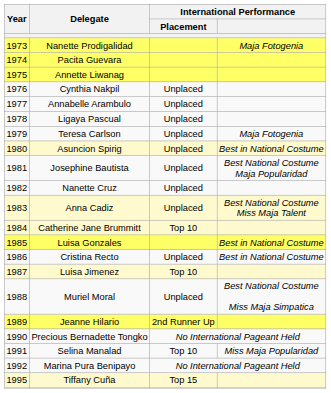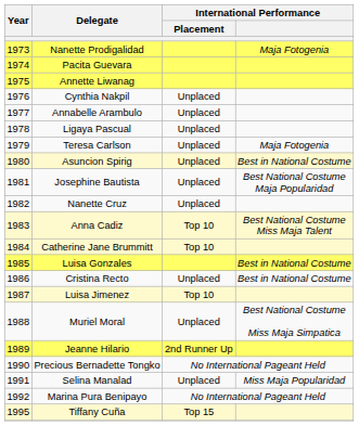 <table class="wikitable" style="font-size: 95%; text-align:center">
 <tr>
 <th rowspan="2">Year</th>
 <th rowspan="2">Delegate</th>
 <th colspan="2">International Performance</th>
 </tr>
 <tr>
 <th>Placement</th>
 <th></th>
 </tr>
 <tr>
 <th colspan="5"></th>
 </tr>
 <tr style="background:#FFFF66;">
 <td>1973</td>
 <td>Nanette Prodigalidad</td>
 <td></td>
 <td><em>Maja Fotogenia</em></td>
 </tr>
 <tr style="background:#FFFF66;">
 <td>1974</td>
 <td>Pacita Guevara</td>
 <td></td>
 <td></td>
 </tr>
 <tr style="background:#FFFF66;">
 <td>1975</td>
 <td>Annette Liwanag</td>
 <td></td>
 <td></td>
 </tr>
 <tr>
 <td>1976</td>
 <td>Cynthia Nakpil</td>
 <td>Unplaced</td>
 <td></td>
 </tr>
 <tr>
 <td>1977</td>
 <td>Annabelle Arambulo</td>
 <td>Unplaced</td>
 <td></td>
 </tr>
 <tr>
 <td>1978</td>
 <td>Ligaya Pascual</td>
 <td>Unplaced</td>
 <td></td>
 </tr>
 <tr>
 <td>1979</td>
 <td>Teresa Carlson</td>
 <td>Unplaced</td>
 <td><em>Maja Fotogenia</em></td>
 </tr>
 <tr style="background:#FFFACD;">
 <td>1980</td>
 <td>Asuncion Spirig</td>
 <td>Unplaced</td>
 <td><em>Best in National Costume</em></td>
 </tr>
 <tr>
 <td>1981</td>
 <td>Josephine Bautista</td>
 <td>Unplaced</td>
 <td><em>Best National Costume</em> <br> <em>Maja Popularidad</em></td>
 </tr>
 <tr>
 <td>1982</td>
 <td>Nanette Cruz</td>
 <td>Unplaced</td>
 <td></td>
 </tr>
 <tr style="background:#FFFACD;">
 <td>1983</td>
 <td>Anna Cadiz</td>
-<td>Unplaced</td>
+<td>Top 10</td>
 <td><em>Best National Costume</em><br><em>Miss Maja Talent</em></td>
 </tr>
 <tr style="background:#FFFACD;">
 <td>1984</td>
 <td>Catherine Jane Brummitt</td>
 <td>Top 10</td>
 <td></td>
 </tr>
 <tr style="background:#FFFF66;">
 <td>1985</td>
 <td>Luisa Gonzales</td>
 <td></td>
 <td><em>Best in National Costume</em></td>
 </tr>
 <tr>
 <td>1986</td>
 <td>Cristina Recto</td>
 <td>Unplaced</td>
 <td><em>Best in National Costume</em></td>
 </tr>
 <tr style="background:#FFFACD;">
 <td>1987</td>
 <td>Luisa Jimenez</td>
 <td>Top 10</td>
 <td></td>
 </tr>
 <tr>
 <td>1988</td>
 <td>Muriel Moral</td>
 <td>Unplaced</td>
 <td><em>Best National Costume</em><br><br><em>Miss Maja Simpatica</em></td>
 </tr>
 <tr style="background:#FFFF66;">
 <td>1989</td>
 <td>Jeanne Hilario</td>
 <td>2nd Runner Up</td>
 <td></td>
 </tr>
 <tr>
 <td>1990</td>
 <td>Precious Bernadette Tongko</td>
 <td colspan="2"><em>No International Pageant Held</em></td>
 </tr>
 <tr>
 <td>1991</td>
 <td>Selina Manalad</td>
-<td>Top 10</td>
+<td>Unplaced</td>
 <td><em>Miss Maja Popularidad</em></td>
 </tr>
 <tr>
 <td>1992</td>
 <td>Marina Pura Benipayo</td>
 <td colspan="2"><em>No International Pageant Held</em></td>
 </tr>
 <tr style="background:#FFFACD;">
 <td>1995</td>
 <td>Tiffany Cuña</td>
 <td>Top 15</td>
 <td></td>
 </tr>
 <tr>
 </tr>
 </table>
